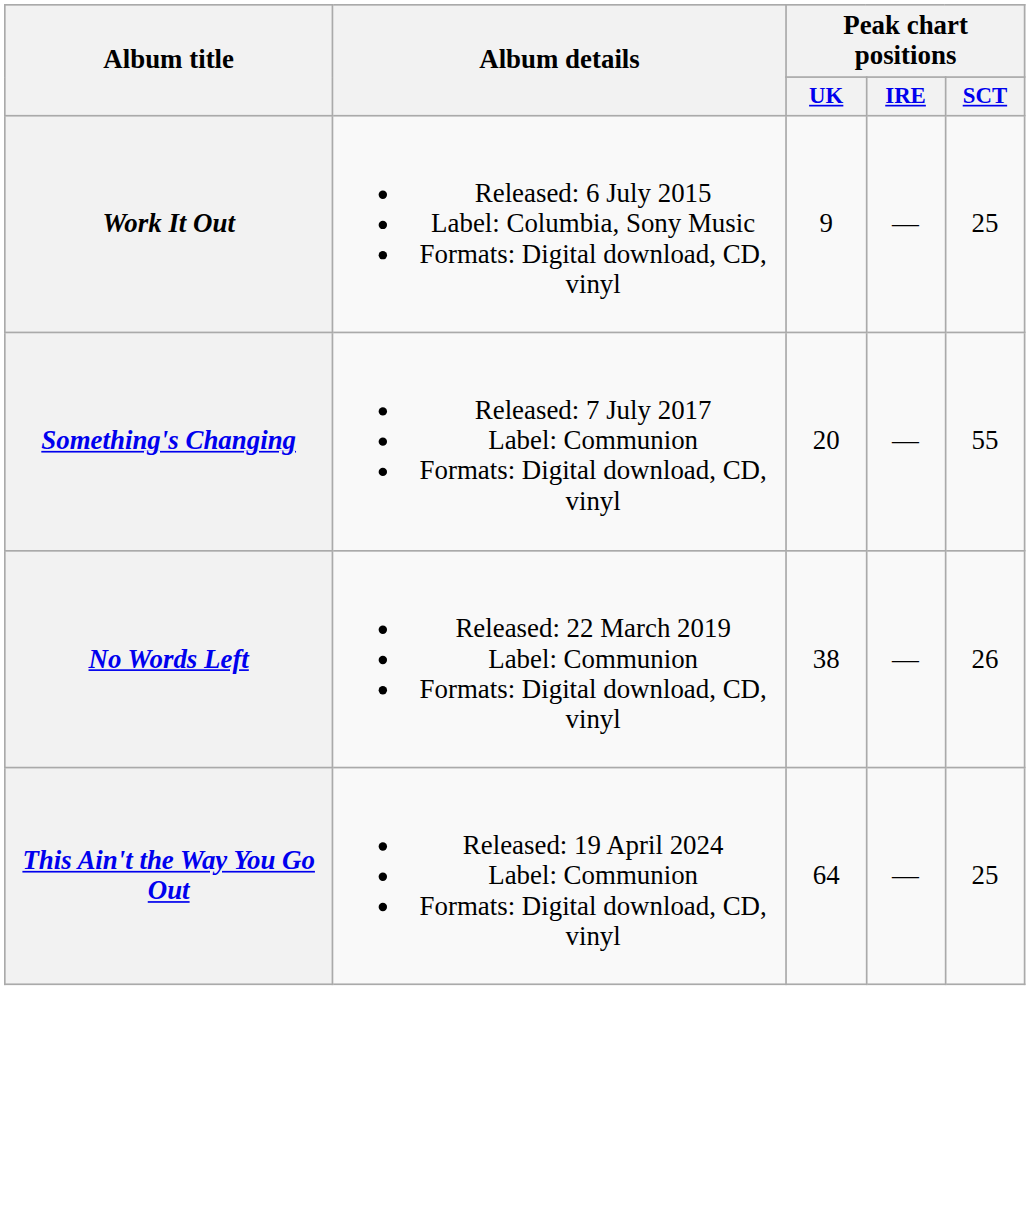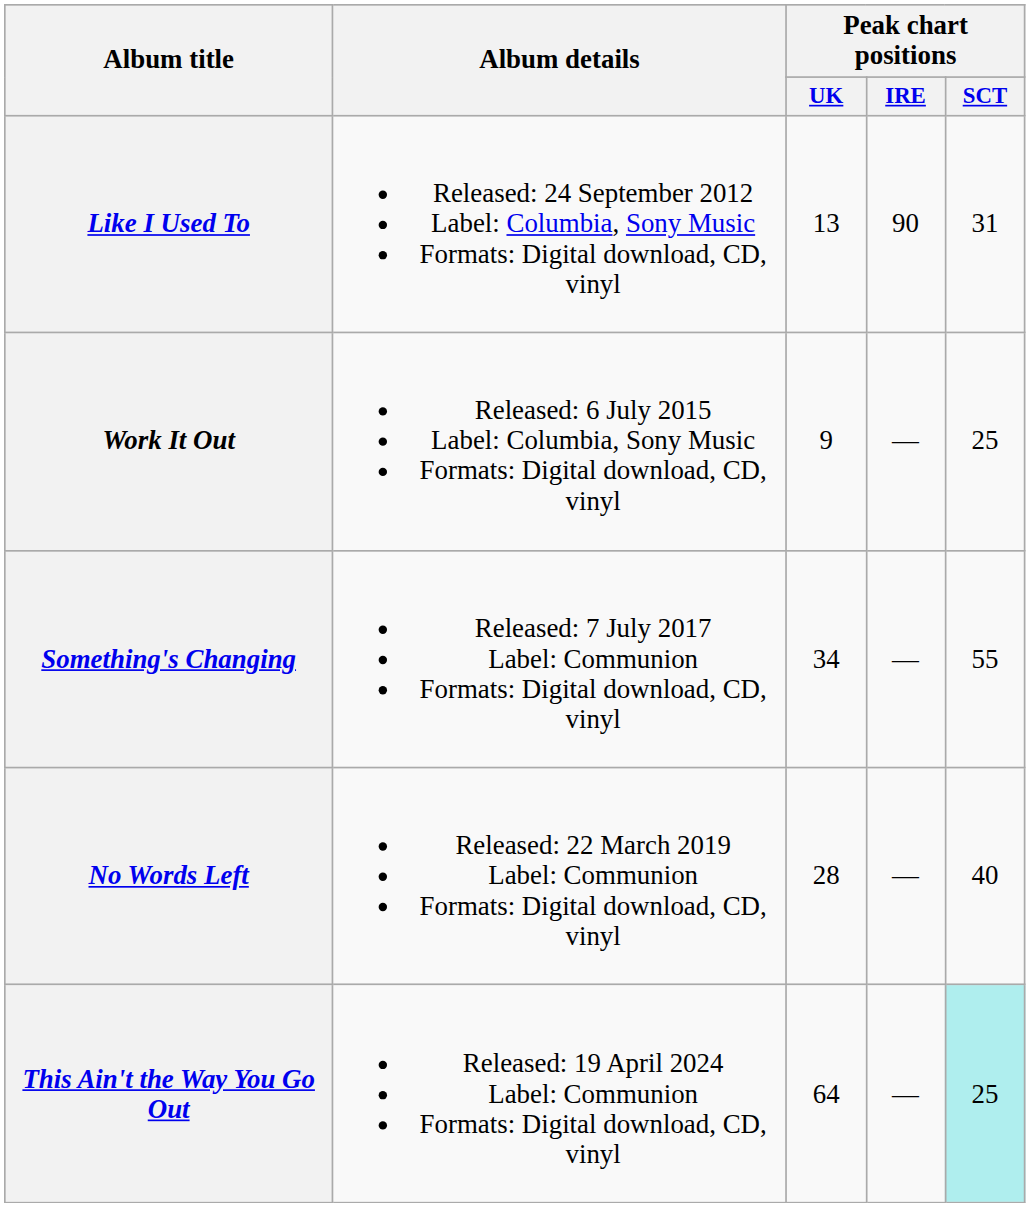 <table class="wikitable plainrowheaders" style="text-align:center;">
 <tr>
 <th scope="col" rowspan="2">Album title</th>
 <th scope="col" rowspan="2">Album details</th>
 <th scope="col" colspan="3">Peak chart positions</th>
 </tr>
 <tr>
 <th scope="col" style="width:3em;font-size:85%;"><a href='#'>UK</a><br></th>
 <th scope="col" style="width:3em;font-size:85%;"><a href='#'>IRE</a><br></th>
 <th scope="col" style="width:3em;font-size:85%;"><a href='#'>SCT</a><br></th>
 </tr>
 <tr>
+<th scope="row"><em><a href='#'>Like I Used To</a></em></th>
+<td><br><ul><li>Released: 24 September 2012</li><li>Label: <a href='#'>Columbia</a>, <a href='#'>Sony Music</a></li><li>Formats: Digital download, CD, vinyl</li></ul></td>
+<td>13</td>
+<td>90</td>
+<td>31</td>
+</tr>
+<tr>
 <th scope="row"><em>Work It Out</em></th>
 <td><br><ul><li>Released: 6 July 2015</li><li>Label: Columbia, Sony Music</li><li>Formats: Digital download, CD, vinyl</li></ul></td>
 <td>9</td>
 <td>—</td>
 <td>25</td>
 </tr>
 <tr>
 <th scope="row"><em><a href='#'>Something's Changing</a></em></th>
 <td><br><ul><li>Released: 7 July 2017</li><li>Label: Communion</li><li>Formats: Digital download, CD, vinyl</li></ul></td>
-<td>20</td>
+<td>34</td>
 <td>—</td>
 <td>55</td>
 </tr>
 <tr>
 <th scope="row"><em><a href='#'>No Words Left</a></em></th>
 <td><br><ul><li>Released: 22 March 2019</li><li>Label: Communion</li><li>Formats: Digital download, CD, vinyl</li></ul></td>
-<td>38</td>
+<td>28</td>
 <td>—</td>
-<td>26</td>
+<td>40</td>
 </tr>
 <tr>
 <th scope="row"><em><a href='#'>This Ain't the Way You Go Out</a></em></th>
 <td><br><ul><li>Released: 19 April 2024</li><li>Label: Communion</li><li>Formats: Digital download, CD, vinyl</li></ul></td>
 <td>64</td>
 <td>—</td>
-<td>25</td>
+<td style="background: paleturquoise;">25</td>
 </tr>
 </table>
